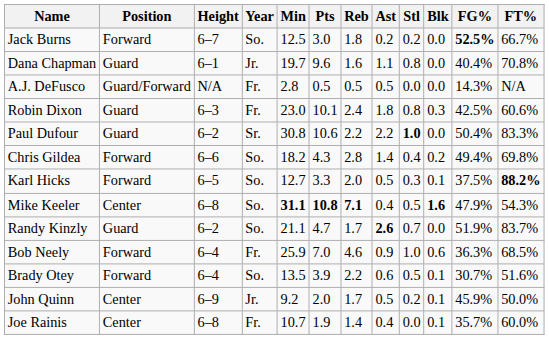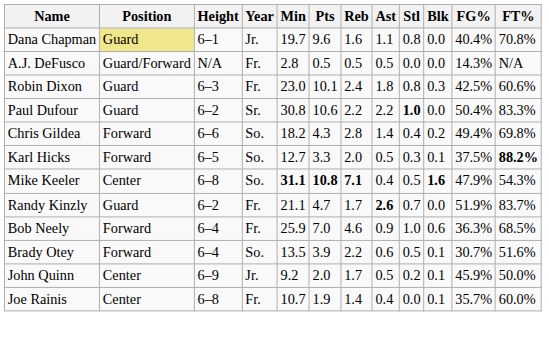 <table class="wikitable" style="font-size: 95%;">
 <tr>
 <th>Name</th>
 <th>Position</th>
 <th>Height</th>
 <th>Year</th>
 <th>Min</th>
 <th>Pts</th>
 <th>Reb</th>
 <th>Ast</th>
 <th>Stl</th>
 <th>Blk</th>
 <th>FG%</th>
 <th>FT%</th>
 </tr>
 <tr>
-<td>Jack Burns</td>
-<td>Forward</td>
-<td>6–7</td>
-<td>So.</td>
-<td>12.5</td>
-<td>3.0</td>
-<td>1.8</td>
-<td>0.2</td>
-<td>0.2</td>
-<td>0.0</td>
-<td><strong>52.5%</strong></td>
-<td>66.7%</td>
-</tr>
-<tr>
 <td>Dana Chapman</td>
-<td>Guard</td>
+<td style="background: khaki;">Guard</td>
 <td>6–1</td>
 <td>Jr.</td>
 <td>19.7</td>
 <td>9.6</td>
 <td>1.6</td>
 <td>1.1</td>
 <td>0.8</td>
 <td>0.0</td>
 <td>40.4%</td>
 <td>70.8%</td>
 </tr>
 <tr>
 <td>A.J. DeFusco</td>
 <td>Guard/Forward</td>
 <td>N/A</td>
 <td>Fr.</td>
 <td>2.8</td>
 <td>0.5</td>
 <td>0.5</td>
 <td>0.5</td>
 <td>0.0</td>
 <td>0.0</td>
 <td>14.3%</td>
 <td>N/A</td>
 </tr>
 <tr>
 <td>Robin Dixon</td>
 <td>Guard</td>
 <td>6–3</td>
 <td>Fr.</td>
 <td>23.0</td>
 <td>10.1</td>
 <td>2.4</td>
 <td>1.8</td>
 <td>0.8</td>
 <td>0.3</td>
 <td>42.5%</td>
 <td>60.6%</td>
 </tr>
 <tr>
 <td>Paul Dufour</td>
 <td>Guard</td>
 <td>6–2</td>
 <td>Sr.</td>
 <td>30.8</td>
 <td>10.6</td>
 <td>2.2</td>
 <td>2.2</td>
 <td><strong>1.0</strong></td>
 <td>0.0</td>
 <td>50.4%</td>
 <td>83.3%</td>
 </tr>
 <tr>
 <td>Chris Gildea</td>
 <td>Forward</td>
 <td>6–6</td>
 <td>So.</td>
 <td>18.2</td>
 <td>4.3</td>
 <td>2.8</td>
 <td>1.4</td>
 <td>0.4</td>
 <td>0.2</td>
 <td>49.4%</td>
 <td>69.8%</td>
 </tr>
 <tr>
 <td>Karl Hicks</td>
 <td>Forward</td>
 <td>6–5</td>
 <td>So.</td>
 <td>12.7</td>
 <td>3.3</td>
 <td>2.0</td>
 <td>0.5</td>
 <td>0.3</td>
 <td>0.1</td>
 <td>37.5%</td>
 <td><strong>88.2%</strong></td>
 </tr>
 <tr>
 <td>Mike Keeler</td>
 <td>Center</td>
 <td>6–8</td>
 <td>So.</td>
 <td><strong>31.1</strong></td>
 <td><strong>10.8</strong></td>
 <td><strong>7.1</strong></td>
 <td>0.4</td>
 <td>0.5</td>
 <td><strong>1.6</strong></td>
 <td>47.9%</td>
 <td>54.3%</td>
 </tr>
 <tr>
 <td>Randy Kinzly</td>
 <td>Guard</td>
 <td>6–2</td>
-<td>So.</td>
+<td>Fr.</td>
 <td>21.1</td>
 <td>4.7</td>
 <td>1.7</td>
 <td><strong>2.6</strong></td>
 <td>0.7</td>
 <td>0.0</td>
 <td>51.9%</td>
 <td>83.7%</td>
 </tr>
 <tr>
 <td>Bob Neely</td>
 <td>Forward</td>
 <td>6–4</td>
 <td>Fr.</td>
 <td>25.9</td>
 <td>7.0</td>
 <td>4.6</td>
 <td>0.9</td>
 <td>1.0</td>
 <td>0.6</td>
 <td>36.3%</td>
 <td>68.5%</td>
 </tr>
 <tr>
 <td>Brady Otey</td>
 <td>Forward</td>
 <td>6–4</td>
 <td>So.</td>
 <td>13.5</td>
 <td>3.9</td>
 <td>2.2</td>
 <td>0.6</td>
 <td>0.5</td>
 <td>0.1</td>
 <td>30.7%</td>
 <td>51.6%</td>
 </tr>
 <tr>
 <td>John Quinn</td>
 <td>Center</td>
 <td>6–9</td>
 <td>Jr.</td>
 <td>9.2</td>
 <td>2.0</td>
 <td>1.7</td>
 <td>0.5</td>
 <td>0.2</td>
 <td>0.1</td>
 <td>45.9%</td>
 <td>50.0%</td>
 </tr>
 <tr>
 <td>Joe Rainis</td>
 <td>Center</td>
 <td>6–8</td>
 <td>Fr.</td>
 <td>10.7</td>
 <td>1.9</td>
 <td>1.4</td>
 <td>0.4</td>
 <td>0.0</td>
 <td>0.1</td>
 <td>35.7%</td>
 <td>60.0%</td>
 </tr>
 </table>
